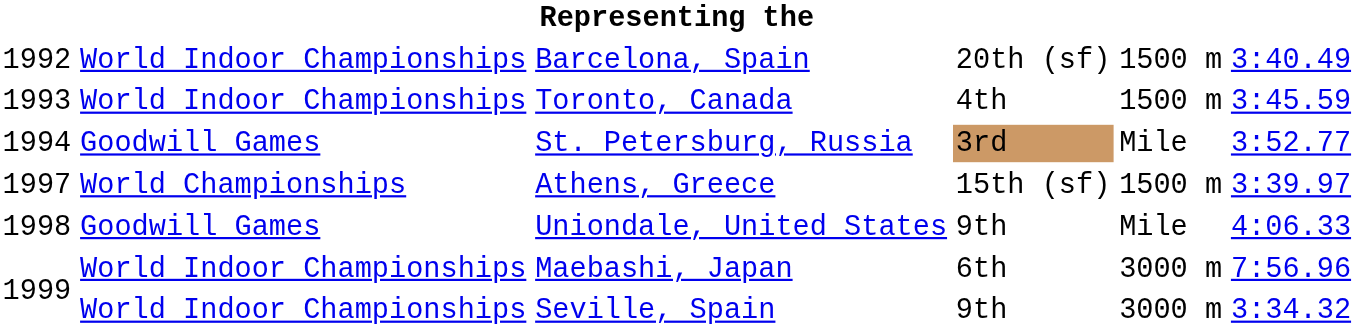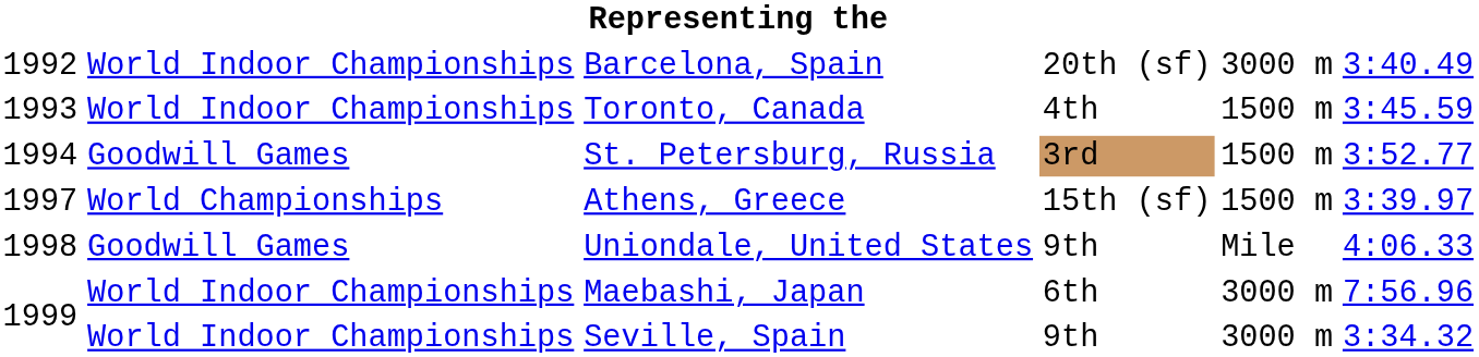 <table>
 <tr>
 <th colspan="6">Representing the </th>
 </tr>
 <tr>
 <td>1992</td>
 <td><a href='#'>World Indoor Championships</a></td>
 <td><a href='#'>Barcelona, Spain</a></td>
 <td>20th (sf)</td>
-<td>1500 m</td>
+<td>3000 m</td>
 <td><a href='#'>3:40.49</a></td>
 </tr>
 <tr>
 <td>1993</td>
 <td><a href='#'>World Indoor Championships</a></td>
 <td><a href='#'>Toronto, Canada</a></td>
 <td>4th</td>
 <td>1500 m</td>
 <td><a href='#'>3:45.59</a></td>
 </tr>
 <tr>
 <td>1994</td>
 <td><a href='#'>Goodwill Games</a></td>
 <td><a href='#'>St. Petersburg, Russia</a></td>
 <td bgcolor=cc9966>3rd</td>
-<td>Mile</td>
+<td>1500 m</td>
 <td><a href='#'>3:52.77</a></td>
 </tr>
 <tr>
 <td>1997</td>
 <td><a href='#'>World Championships</a></td>
 <td><a href='#'>Athens, Greece</a></td>
 <td>15th (sf)</td>
 <td>1500 m</td>
 <td><a href='#'>3:39.97</a></td>
 </tr>
 <tr>
 <td>1998</td>
 <td><a href='#'>Goodwill Games</a></td>
 <td><a href='#'>Uniondale, United States</a></td>
 <td>9th</td>
 <td>Mile</td>
 <td><a href='#'>4:06.33</a></td>
 </tr>
 <tr>
 <td rowspan=2>1999</td>
 <td><a href='#'>World Indoor Championships</a></td>
 <td><a href='#'>Maebashi, Japan</a></td>
 <td>6th</td>
 <td>3000 m</td>
 <td><a href='#'>7:56.96</a></td>
 </tr>
 <tr>
 <td><a href='#'>World Indoor Championships</a></td>
 <td><a href='#'>Seville, Spain</a></td>
 <td>9th</td>
 <td>3000 m</td>
 <td><a href='#'>3:34.32</a></td>
 </tr>
 </table>
